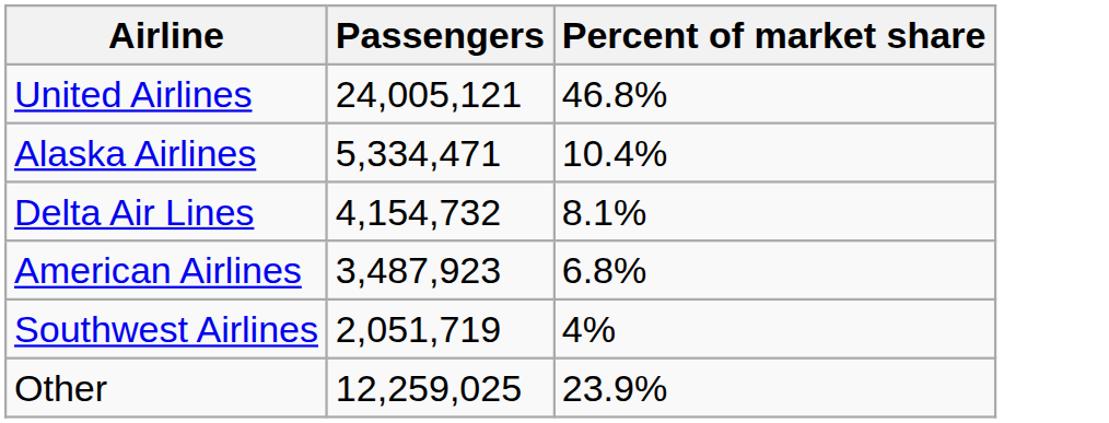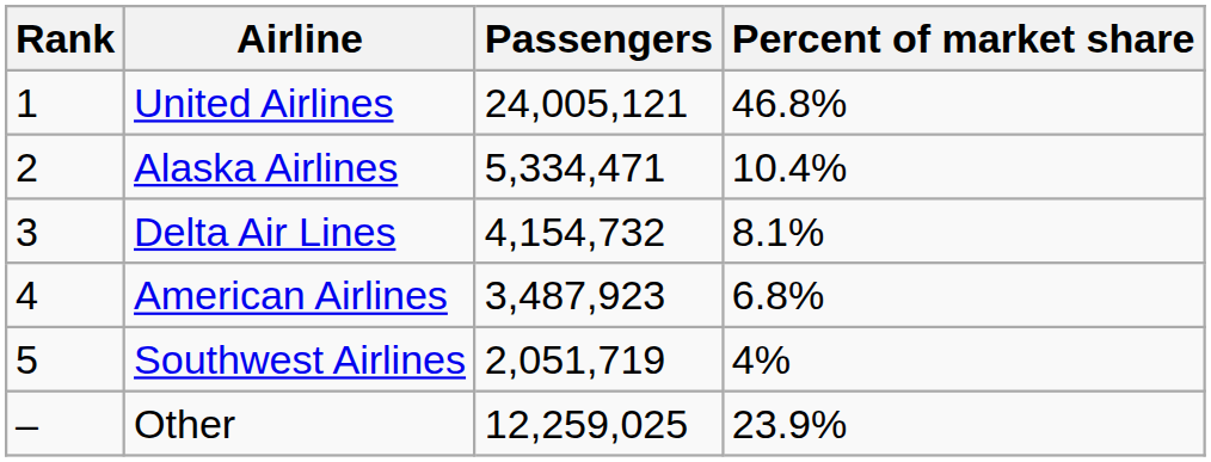 <table class="wikitable" style="font-size: 95%">
 <tr>
+<th>Rank</th>
 <th>Airline</th>
 <th>Passengers</th>
 <th>Percent of market share</th>
 </tr>
 <tr>
+<td>1</td>
 <td><a href='#'>United Airlines</a></td>
 <td>24,005,121</td>
 <td>46.8%</td>
 </tr>
 <tr>
+<td>2</td>
 <td><a href='#'>Alaska Airlines</a></td>
 <td>5,334,471</td>
 <td>10.4%</td>
 </tr>
 <tr>
+<td>3</td>
 <td><a href='#'>Delta Air Lines</a></td>
 <td>4,154,732</td>
 <td>8.1%</td>
 </tr>
 <tr>
+<td>4</td>
 <td><a href='#'>American Airlines</a></td>
 <td>3,487,923</td>
 <td>6.8%</td>
 </tr>
 <tr>
+<td>5</td>
 <td><a href='#'>Southwest Airlines</a></td>
 <td>2,051,719</td>
 <td>4%</td>
 </tr>
 <tr>
+<td>–</td>
 <td>Other</td>
 <td>12,259,025</td>
 <td>23.9%</td>
 </tr>
 </table>
